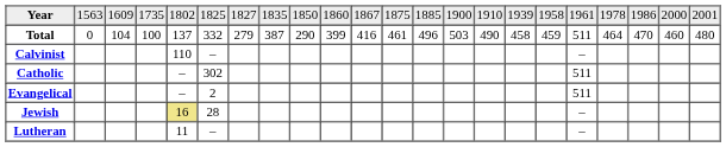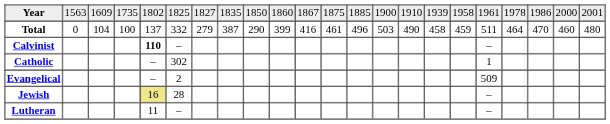 <table border="1" cellpadding="2" cellspacing="0" width="500">
 <tr bgcolor="#eeeeee" align="center">
 <td><strong>Year</strong></td>
 <td>1563</td>
 <td>1609</td>
 <td>1735</td>
 <td>1802</td>
 <td>1825</td>
 <td>1827</td>
 <td>1835</td>
 <td>1850</td>
 <td>1860</td>
 <td>1867</td>
 <td>1875</td>
 <td>1885</td>
 <td>1900</td>
 <td>1910</td>
 <td>1939</td>
 <td>1958</td>
 <td>1961</td>
 <td>1978</td>
 <td>1986</td>
 <td>2000</td>
 <td>2001</td>
 </tr>
 <tr align="center">
 <td><strong>Total</strong></td>
 <td>0</td>
 <td>104</td>
 <td>100</td>
 <td>137</td>
 <td>332</td>
 <td>279</td>
 <td>387</td>
 <td>290</td>
 <td>399</td>
 <td>416</td>
 <td>461</td>
 <td>496</td>
 <td>503</td>
 <td>490</td>
 <td>458</td>
 <td>459</td>
 <td>511</td>
 <td>464</td>
 <td>470</td>
 <td>460</td>
 <td>480</td>
 </tr>
 <tr align="center">
 <td><strong><a href='#'>Calvinist</a></strong></td>
 <td> </td>
 <td> </td>
 <td> </td>
-<td>110</td>
+<td><strong>110</strong></td>
 <td>–</td>
 <td> </td>
 <td> </td>
 <td> </td>
 <td> </td>
 <td> </td>
 <td> </td>
 <td> </td>
 <td> </td>
 <td> </td>
 <td> </td>
 <td> </td>
 <td>–</td>
 <td> </td>
 <td> </td>
 <td> </td>
 <td> </td>
 </tr>
 <tr align="center">
 <td><strong><a href='#'>Catholic</a></strong></td>
 <td> </td>
 <td> </td>
 <td> </td>
 <td>–</td>
 <td>302</td>
 <td> </td>
 <td> </td>
 <td> </td>
 <td> </td>
 <td> </td>
 <td> </td>
 <td> </td>
 <td> </td>
 <td> </td>
 <td> </td>
 <td> </td>
-<td>511</td>
+<td>1</td>
 <td> </td>
 <td> </td>
 <td> </td>
 <td> </td>
 </tr>
 <tr align="center">
 <td><strong><a href='#'>Evangelical</a></strong></td>
 <td> </td>
 <td> </td>
 <td> </td>
 <td>–</td>
 <td>2</td>
 <td> </td>
 <td> </td>
 <td> </td>
 <td> </td>
 <td> </td>
 <td> </td>
 <td> </td>
 <td> </td>
 <td> </td>
 <td> </td>
 <td> </td>
-<td>511</td>
+<td>509</td>
 <td> </td>
 <td> </td>
 <td> </td>
 <td> </td>
 </tr>
 <tr align="center">
 <td><strong><a href='#'>Jewish</a></strong></td>
 <td> </td>
 <td> </td>
 <td> </td>
 <td style="background: khaki;">16</td>
 <td>28</td>
 <td> </td>
 <td> </td>
 <td> </td>
 <td> </td>
 <td> </td>
 <td> </td>
 <td> </td>
 <td> </td>
 <td> </td>
 <td> </td>
 <td> </td>
 <td>–</td>
 <td> </td>
 <td> </td>
 <td> </td>
 <td> </td>
 </tr>
 <tr align="center">
 <td><strong><a href='#'>Lutheran</a></strong></td>
 <td> </td>
 <td> </td>
 <td> </td>
 <td>11</td>
 <td>–</td>
 <td> </td>
 <td> </td>
 <td> </td>
 <td> </td>
 <td> </td>
 <td> </td>
 <td> </td>
 <td> </td>
 <td> </td>
 <td> </td>
 <td> </td>
 <td>–</td>
 <td> </td>
 <td> </td>
 <td> </td>
 <td> </td>
 </tr>
 </table>
